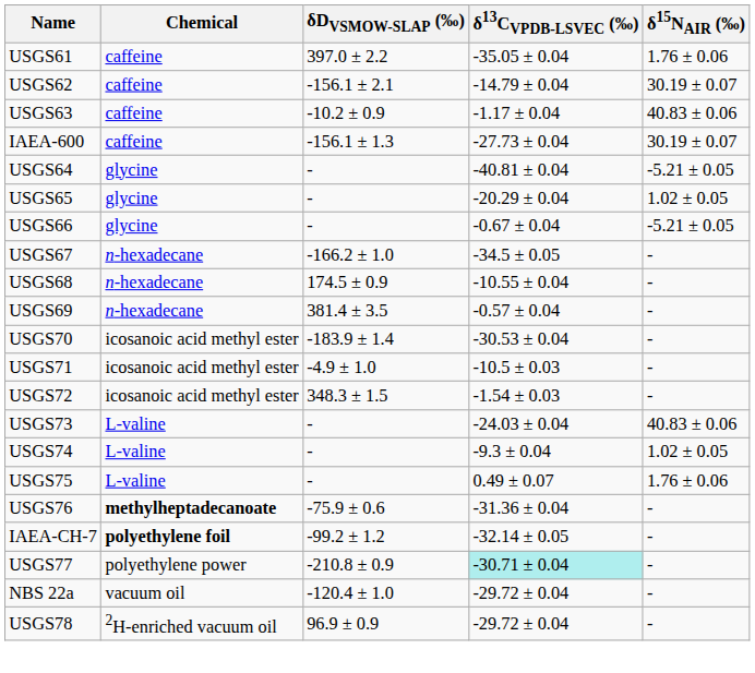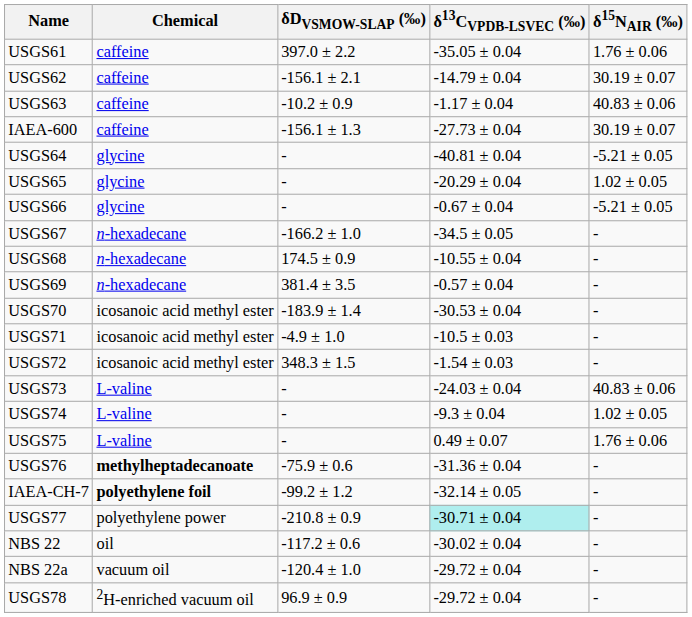 <table class="wikitable sortable mw-collapsible">
 <tr>
 <th>Name</th>
 <th>Chemical</th>
 <th>δD<sub>VSMOW-SLAP</sub> (‰)</th>
 <th>δ<sup>13</sup>C<sub>VPDB-LSVEC</sub> (‰)</th>
 <th>δ<sup>15</sup>N<sub>AIR</sub> (‰)</th>
 </tr>
 <tr>
 <td>USGS61</td>
 <td><a href='#'>caffeine</a></td>
 <td>397.0 ± 2.2</td>
 <td>-35.05 ± 0.04</td>
 <td>1.76 ± 0.06</td>
 </tr>
 <tr>
 <td>USGS62</td>
 <td><a href='#'>caffeine</a></td>
 <td>-156.1 ± 2.1</td>
 <td>-14.79 ± 0.04</td>
 <td>30.19 ± 0.07</td>
 </tr>
 <tr>
 <td>USGS63</td>
 <td><a href='#'>caffeine</a></td>
 <td>-10.2 ± 0.9</td>
 <td>-1.17 ± 0.04</td>
 <td>40.83 ± 0.06</td>
 </tr>
 <tr>
 <td>IAEA-600</td>
 <td><a href='#'>caffeine</a></td>
 <td>-156.1 ± 1.3</td>
 <td>-27.73 ± 0.04</td>
 <td>30.19 ± 0.07</td>
 </tr>
 <tr>
 <td>USGS64</td>
 <td><a href='#'>glycine</a></td>
 <td>-</td>
 <td>-40.81 ± 0.04</td>
 <td>-5.21 ± 0.05</td>
 </tr>
 <tr>
 <td>USGS65</td>
 <td><a href='#'>glycine</a></td>
 <td>-</td>
 <td>-20.29 ± 0.04</td>
 <td>1.02 ± 0.05</td>
 </tr>
 <tr>
 <td>USGS66</td>
 <td><a href='#'>glycine</a></td>
 <td>-</td>
 <td>-0.67 ± 0.04</td>
 <td>-5.21 ± 0.05</td>
 </tr>
 <tr>
 <td>USGS67</td>
 <td><a href='#'><em>n</em>-hexadecane</a></td>
 <td>-166.2 ± 1.0</td>
 <td>-34.5 ± 0.05</td>
 <td>-</td>
 </tr>
 <tr>
 <td>USGS68</td>
 <td><a href='#'><em>n</em>-hexadecane</a></td>
 <td>174.5 ± 0.9</td>
 <td>-10.55 ± 0.04</td>
 <td>-</td>
 </tr>
 <tr>
 <td>USGS69</td>
 <td><a href='#'><em>n</em>-hexadecane</a></td>
 <td>381.4 ± 3.5</td>
 <td>-0.57 ± 0.04</td>
 <td>-</td>
 </tr>
 <tr>
 <td>USGS70</td>
 <td>icosanoic acid methyl ester</td>
 <td>-183.9 ± 1.4</td>
 <td>-30.53 ± 0.04</td>
 <td>-</td>
 </tr>
 <tr>
 <td>USGS71</td>
 <td>icosanoic acid methyl ester</td>
 <td>-4.9 ± 1.0</td>
 <td>-10.5 ± 0.03</td>
 <td>-</td>
 </tr>
 <tr>
 <td>USGS72</td>
 <td>icosanoic acid methyl ester</td>
 <td>348.3 ± 1.5</td>
 <td>-1.54 ± 0.03</td>
 <td>-</td>
 </tr>
 <tr>
 <td>USGS73</td>
 <td><a href='#'>L-valine</a></td>
 <td>-</td>
 <td>-24.03 ± 0.04</td>
 <td>40.83 ± 0.06</td>
 </tr>
 <tr>
 <td>USGS74</td>
 <td><a href='#'>L-valine</a></td>
 <td>-</td>
 <td>-9.3 ± 0.04</td>
 <td>1.02 ± 0.05</td>
 </tr>
 <tr>
 <td>USGS75</td>
 <td><a href='#'>L-valine</a></td>
 <td>-</td>
 <td>0.49 ± 0.07</td>
 <td>1.76 ± 0.06</td>
 </tr>
 <tr>
 <td>USGS76</td>
 <td><strong>methylheptadecanoate</strong></td>
 <td>-75.9 ± 0.6</td>
 <td>-31.36 ± 0.04</td>
 <td>-</td>
 </tr>
 <tr>
 <td>IAEA-CH-7</td>
 <td><strong>polyethylene foil</strong></td>
 <td>-99.2 ± 1.2</td>
 <td>-32.14 ± 0.05</td>
 <td>-</td>
 </tr>
 <tr>
 <td>USGS77</td>
 <td>polyethylene power</td>
 <td>-210.8 ± 0.9</td>
 <td style="background: paleturquoise;">-30.71 ± 0.04</td>
 <td>-</td>
 </tr>
 <tr>
+<td>NBS 22</td>
+<td>oil</td>
+<td>-117.2 ± 0.6</td>
+<td>-30.02 ± 0.04</td>
+<td>-</td>
+</tr>
+<tr>
 <td>NBS 22a</td>
 <td>vacuum oil</td>
 <td>-120.4 ± 1.0</td>
 <td>-29.72 ± 0.04</td>
 <td>-</td>
 </tr>
 <tr>
 <td>USGS78</td>
 <td><sup>2</sup>H-enriched vacuum oil</td>
 <td>96.9 ± 0.9</td>
 <td>-29.72 ± 0.04</td>
 <td>-</td>
 </tr>
 </table>
